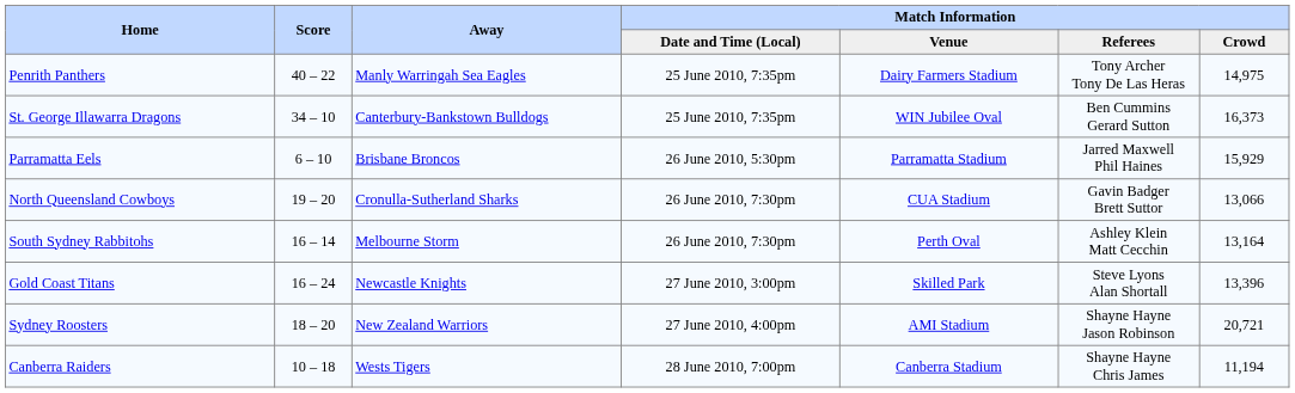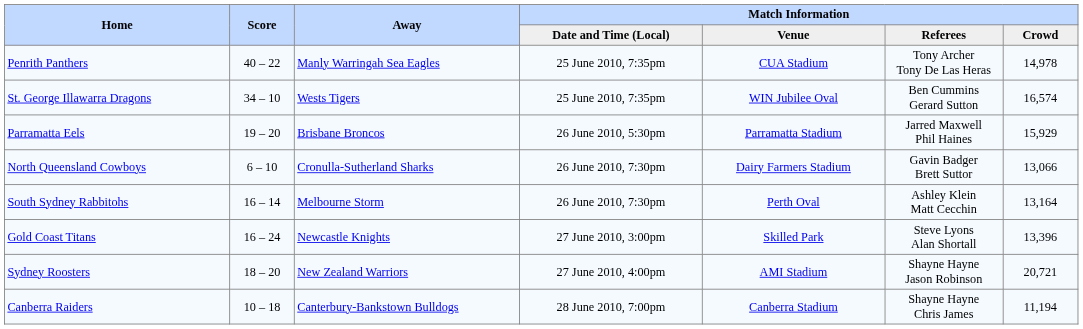 <table border="1" cellpadding="3" cellspacing="0" style="border-collapse:collapse; font-size:90%; width:100%">
 <tr style="background:#c1d8ff;">
 <th rowspan="2" style="width:21%;">Home</th>
 <th rowspan="2" style="width:6%;">Score</th>
 <th rowspan="2" style="width:21%;">Away</th>
 <th colspan=6>Match Information</th>
 </tr>
 <tr style="background:#efefef;">
 <th width=17%>Date and Time (Local)</th>
 <th width=17%>Venue</th>
 <th width=11%>Referees</th>
 <th width=7%>Crowd</th>
 </tr>
 <tr style="text-align:center; background:#f5faff;">
 <td align=left> <a href='#'>Penrith Panthers</a></td>
 <td>40 – 22</td>
 <td align=left> <a href='#'>Manly Warringah Sea Eagles</a></td>
 <td>25 June 2010, 7:35pm</td>
-<td><a href='#'>Dairy Farmers Stadium</a></td>
+<td><a href='#'>CUA Stadium</a></td>
 <td>Tony Archer<br>Tony De Las Heras</td>
-<td>14,975</td>
+<td>14,978</td>
 </tr>
 <tr style="text-align:center; background:#f5faff;">
 <td align=left> <a href='#'>St. George Illawarra Dragons</a></td>
 <td>34 – 10</td>
-<td align=left> <a href='#'>Canterbury-Bankstown Bulldogs</a></td>
+<td align=left> <a href='#'>Wests Tigers</a></td>
 <td>25 June 2010, 7:35pm</td>
 <td><a href='#'>WIN Jubilee Oval</a></td>
 <td>Ben Cummins <br> Gerard Sutton</td>
-<td>16,373</td>
+<td>16,574</td>
 </tr>
 <tr style="text-align:center; background:#f5faff;">
 <td align=left> <a href='#'>Parramatta Eels</a></td>
-<td>6 – 10</td>
+<td>19 – 20</td>
 <td align=left> <a href='#'>Brisbane Broncos</a></td>
 <td>26 June 2010, 5:30pm</td>
 <td><a href='#'>Parramatta Stadium</a></td>
 <td>Jarred Maxwell <br> Phil Haines</td>
 <td>15,929</td>
 </tr>
 <tr style="text-align:center; background:#f5faff;">
 <td align=left> <a href='#'>North Queensland Cowboys</a></td>
-<td>19 – 20</td>
+<td>6 – 10</td>
 <td align=left> <a href='#'>Cronulla-Sutherland Sharks</a></td>
 <td>26 June 2010, 7:30pm</td>
-<td><a href='#'>CUA Stadium</a></td>
+<td><a href='#'>Dairy Farmers Stadium</a></td>
 <td>Gavin Badger <br> Brett Suttor</td>
 <td>13,066</td>
 </tr>
 <tr style="text-align:center; background:#f5faff;">
 <td align=left> <a href='#'>South Sydney Rabbitohs</a></td>
 <td>16 – 14</td>
 <td align=left> <a href='#'>Melbourne Storm</a></td>
 <td>26 June 2010, 7:30pm</td>
 <td><a href='#'>Perth Oval</a></td>
 <td>Ashley Klein <br> Matt Cecchin</td>
 <td>13,164</td>
 </tr>
 <tr style="text-align:center; background:#f5faff;">
 <td align=left> <a href='#'>Gold Coast Titans</a></td>
 <td>16 – 24</td>
 <td align=left> <a href='#'>Newcastle Knights</a></td>
 <td>27 June 2010, 3:00pm</td>
 <td><a href='#'>Skilled Park</a></td>
 <td>Steve Lyons <br> Alan Shortall</td>
 <td>13,396</td>
 </tr>
 <tr style="text-align:center; background:#f5faff;">
 <td align=left> <a href='#'>Sydney Roosters</a></td>
 <td>18 – 20</td>
 <td align=left> <a href='#'>New Zealand Warriors</a></td>
 <td>27 June 2010, 4:00pm</td>
 <td><a href='#'>AMI Stadium</a></td>
 <td>Shayne Hayne<br>Jason Robinson</td>
 <td>20,721</td>
 </tr>
 <tr style="text-align:center; background:#f5faff;">
 <td align=left> <a href='#'>Canberra Raiders</a></td>
 <td>10 – 18</td>
-<td align=left> <a href='#'>Wests Tigers</a></td>
+<td align=left> <a href='#'>Canterbury-Bankstown Bulldogs</a></td>
 <td>28 June 2010, 7:00pm</td>
 <td><a href='#'>Canberra Stadium</a></td>
 <td>Shayne Hayne<br>Chris James</td>
 <td>11,194</td>
 </tr>
 </table>
